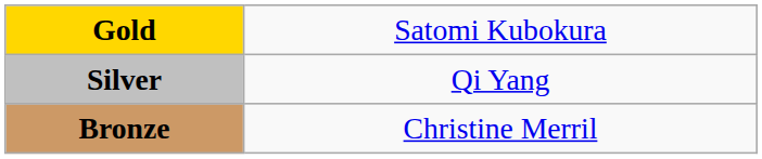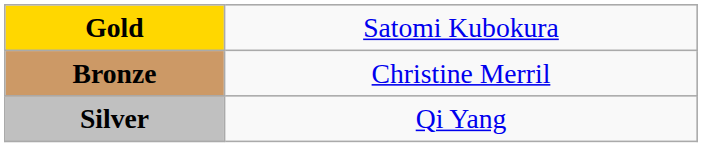 <table class="wikitable" style=" text-align:center; font-size:110%;" width="35%">
 <tr>
 <td bgcolor="gold"><strong>Gold</strong></td>
 <td><a href='#'>Satomi Kubokura</a> <br></td>
 </tr>
 <tr>
+<td bgcolor="CC9966"><strong>Bronze</strong></td>
+<td><a href='#'>Christine Merril</a> <br></td>
+</tr>
+<tr>
 <td bgcolor="silver"><strong>Silver</strong></td>
 <td><a href='#'>Qi Yang</a> <br></td>
 </tr>
-<tr>
-<td bgcolor="CC9966"><strong>Bronze</strong></td>
-<td><a href='#'>Christine Merril</a> <br></td>
-</tr>
 </table>
